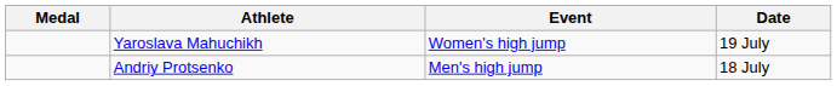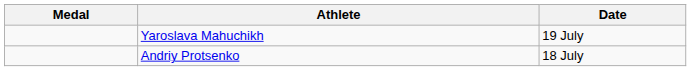 <table class="wikitable" style="font-size:90%" width=60%>
 <tr>
 <th>Medal</th>
 <th>Athlete</th>
-<th>Event</th>
 <th>Date</th>
 </tr>
 <tr>
 <td></td>
 <td><a href='#'>Yaroslava Mahuchikh</a></td>
-<td><a href='#'>Women's high jump</a></td>
 <td>19 July</td>
 </tr>
 <tr>
 <td></td>
 <td><a href='#'>Andriy Protsenko</a></td>
-<td><a href='#'>Men's high jump</a></td>
 <td>18 July</td>
 </tr>
 </table>
